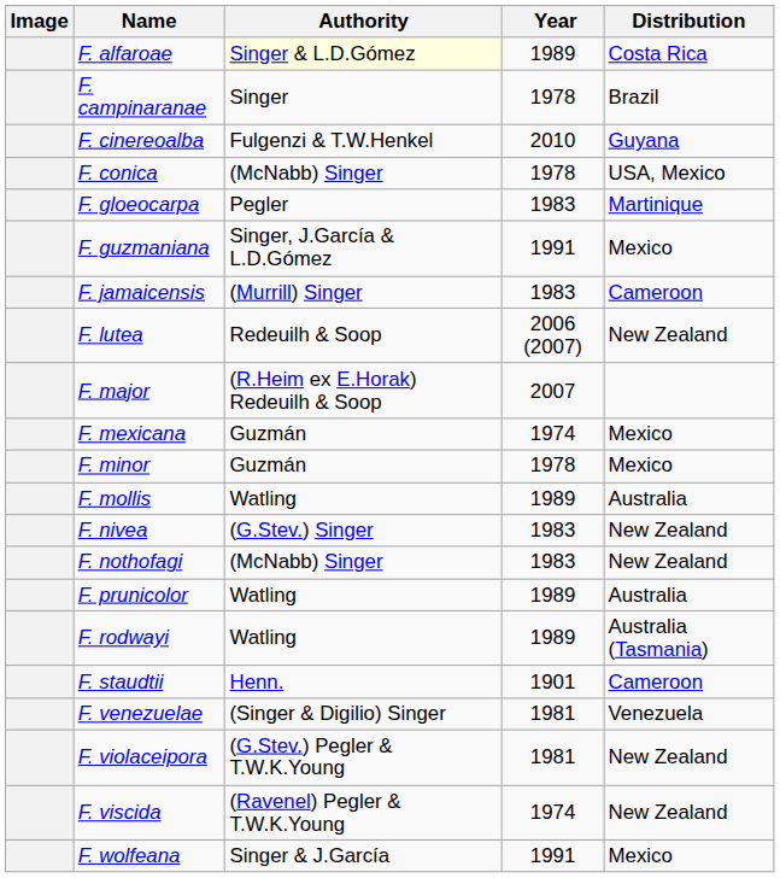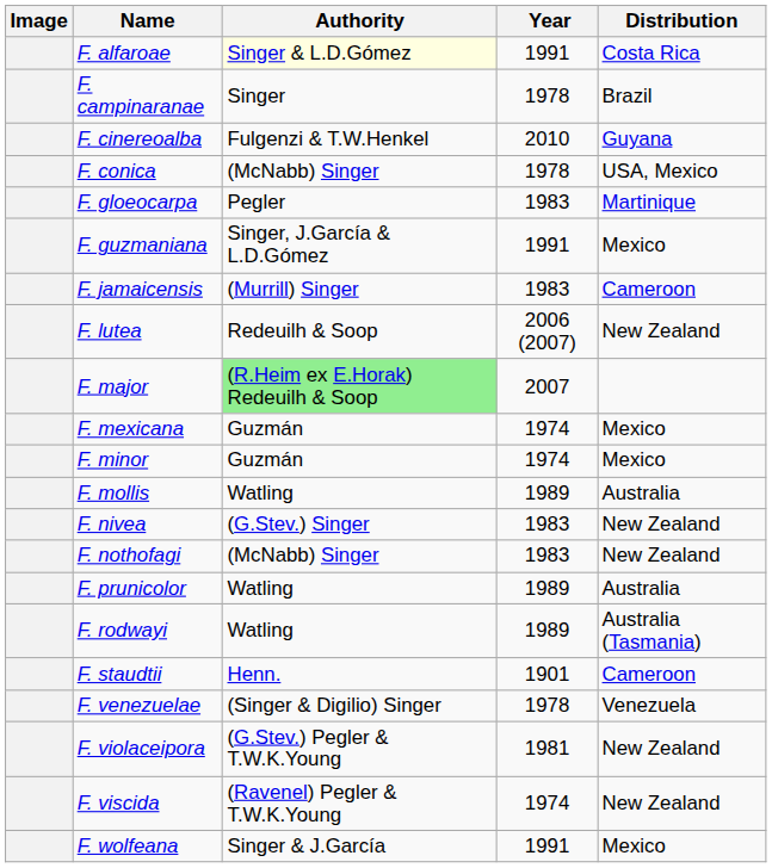 <table class="wikitable sortable plainrowheaders" border="1">
 <tr>
 <th scope="col">Image</th>
 <th scope="col">Name</th>
 <th class="unsortable" scope="col">Authority</th>
 <th scope="col"> Year</th>
 <th class="unsortable" scope="col">Distribution</th>
 </tr>
 <tr>
 <th scope="row"></th>
 <td><em><a href='#'>F. alfaroae</a></em></td>
 <td style="background: lightyellow;"><a href='#'>Singer</a> & L.D.Gómez</td>
-<td style="text-align:center;">1989</td>
+<td style="text-align:center;">1991</td>
 <td><a href='#'>Costa Rica</a></td>
 </tr>
 <tr>
 <th scope="row"></th>
 <td><em><a href='#'>F. campinaranae</a></em></td>
 <td>Singer</td>
 <td style="text-align:center;">1978</td>
 <td>Brazil</td>
 </tr>
 <tr>
 <th scope="row"></th>
 <td><em><a href='#'>F. cinereoalba</a></em></td>
 <td>Fulgenzi & T.W.Henkel</td>
 <td style="text-align:center;">2010</td>
 <td><a href='#'>Guyana</a></td>
 </tr>
 <tr>
 <th scope="row"></th>
 <td><em><a href='#'>F. conica</a></em></td>
 <td>(McNabb) <a href='#'>Singer</a></td>
 <td style="text-align:center;">1978</td>
 <td>USA, Mexico</td>
 </tr>
 <tr>
 <th scope="row"></th>
 <td><em><a href='#'>F. gloeocarpa</a></em></td>
 <td>Pegler</td>
 <td style="text-align:center;">1983</td>
 <td><a href='#'>Martinique</a></td>
 </tr>
 <tr>
 <th scope="row"></th>
 <td><em><a href='#'>F. guzmaniana</a></em></td>
 <td>Singer, J.García & L.D.Gómez</td>
 <td style="text-align:center;">1991</td>
 <td>Mexico</td>
 </tr>
 <tr>
 <th scope="row"></th>
 <td><em><a href='#'>F. jamaicensis</a></em></td>
 <td>(<a href='#'>Murrill</a>) <a href='#'>Singer</a></td>
 <td style="text-align:center;">1983</td>
 <td><a href='#'>Cameroon</a></td>
 </tr>
 <tr>
 <th scope="row"></th>
 <td><em><a href='#'>F. lutea</a></em></td>
 <td>Redeuilh & Soop</td>
 <td style="text-align:center;">2006 (2007)</td>
 <td>New Zealand</td>
 </tr>
 <tr>
 <th scope="row"></th>
 <td><em><a href='#'>F. major</a></em></td>
-<td>(<a href='#'>R.Heim</a> ex <a href='#'>E.Horak</a>) Redeuilh & Soop</td>
+<td style="background: lightgreen;">(<a href='#'>R.Heim</a> ex <a href='#'>E.Horak</a>) Redeuilh & Soop</td>
 <td style="text-align:center;">2007</td>
 <td></td>
 </tr>
 <tr>
 <th scope="row"></th>
 <td><em><a href='#'>F. mexicana</a></em></td>
 <td>Guzmán</td>
 <td style="text-align:center;">1974</td>
 <td>Mexico</td>
 </tr>
 <tr>
 <th scope="row"></th>
 <td><em><a href='#'>F. minor</a></em></td>
 <td>Guzmán</td>
-<td style="text-align:center;">1978</td>
+<td style="text-align:center;">1974</td>
 <td>Mexico</td>
 </tr>
 <tr>
 <th scope="row"></th>
 <td><em><a href='#'>F. mollis</a></em></td>
 <td>Watling</td>
 <td style="text-align:center;">1989</td>
 <td>Australia</td>
 </tr>
 <tr>
 <th scope="row"></th>
 <td><em><a href='#'>F. nivea</a></em></td>
 <td>(<a href='#'>G.Stev.</a>) <a href='#'>Singer</a></td>
 <td style="text-align:center;">1983</td>
 <td>New Zealand</td>
 </tr>
 <tr>
 <th scope="row"></th>
 <td><em><a href='#'>F. nothofagi</a></em></td>
 <td>(McNabb) <a href='#'>Singer</a></td>
 <td style="text-align:center;">1983</td>
 <td>New Zealand</td>
 </tr>
 <tr>
 <th scope="row"></th>
 <td><em><a href='#'>F. prunicolor</a></em></td>
 <td>Watling</td>
 <td style="text-align:center;">1989</td>
 <td>Australia</td>
 </tr>
 <tr>
 <th scope="row"></th>
 <td><em><a href='#'>F. rodwayi</a></em></td>
 <td>Watling</td>
 <td style="text-align:center;">1989</td>
 <td>Australia (<a href='#'>Tasmania</a>)</td>
 </tr>
 <tr>
 <th scope="row"></th>
 <td><em><a href='#'>F. staudtii</a></em></td>
 <td><a href='#'>Henn.</a></td>
 <td style="text-align:center;">1901</td>
 <td><a href='#'>Cameroon</a></td>
 </tr>
 <tr>
 <th scope="row"></th>
 <td><em><a href='#'>F. venezuelae</a></em></td>
 <td>(Singer & Digilio) Singer</td>
-<td style="text-align:center;">1981</td>
+<td style="text-align:center;">1978</td>
 <td>Venezuela</td>
 </tr>
 <tr>
 <th scope="row"></th>
 <td><em><a href='#'>F. violaceipora</a></em></td>
 <td>(<a href='#'>G.Stev.</a>) Pegler & T.W.K.Young</td>
 <td style="text-align:center;">1981</td>
 <td>New Zealand</td>
 </tr>
 <tr>
 <th scope="row"></th>
 <td><em><a href='#'>F. viscida</a></em></td>
 <td>(<a href='#'>Ravenel</a>) Pegler & T.W.K.Young</td>
 <td style="text-align:center;">1974</td>
 <td>New Zealand</td>
 </tr>
 <tr>
 <th scope="row"></th>
 <td><em><a href='#'>F. wolfeana</a></em></td>
 <td>Singer & J.García</td>
 <td style="text-align:center;">1991</td>
 <td>Mexico</td>
 </tr>
 </table>
